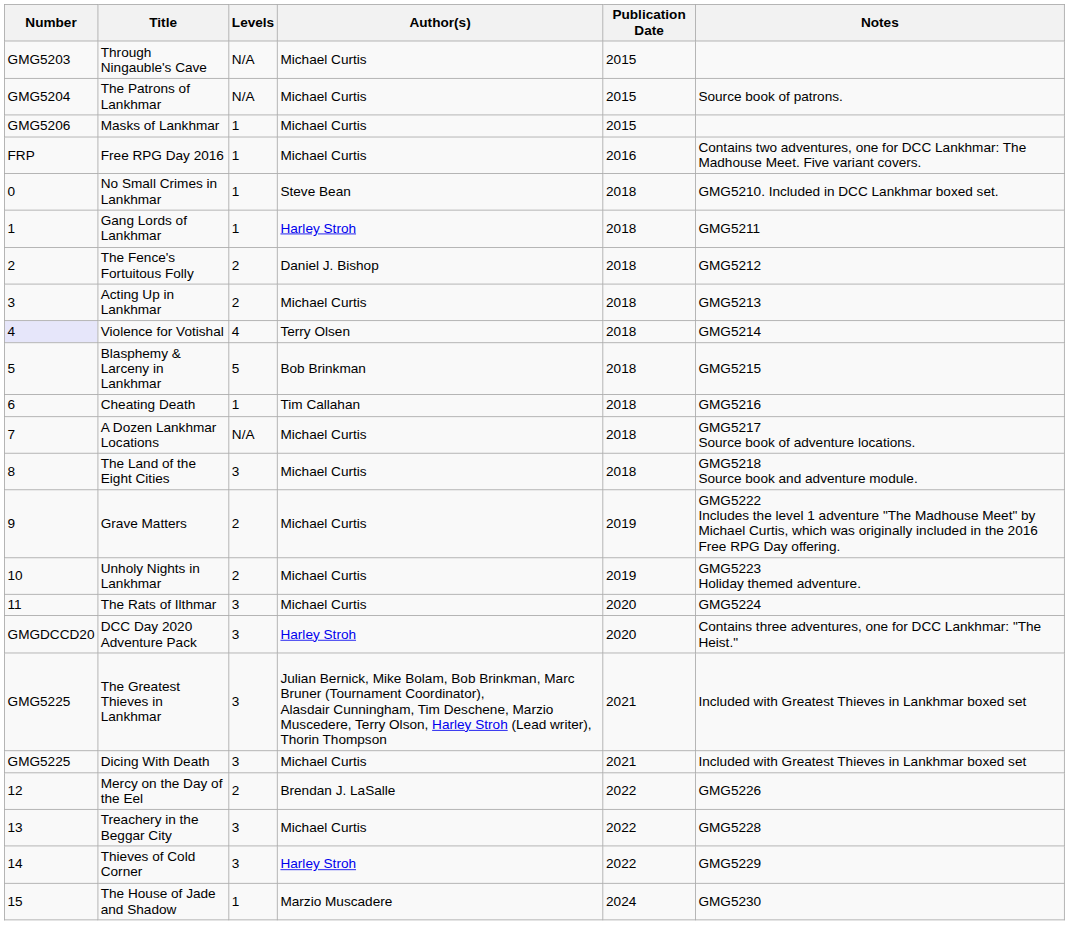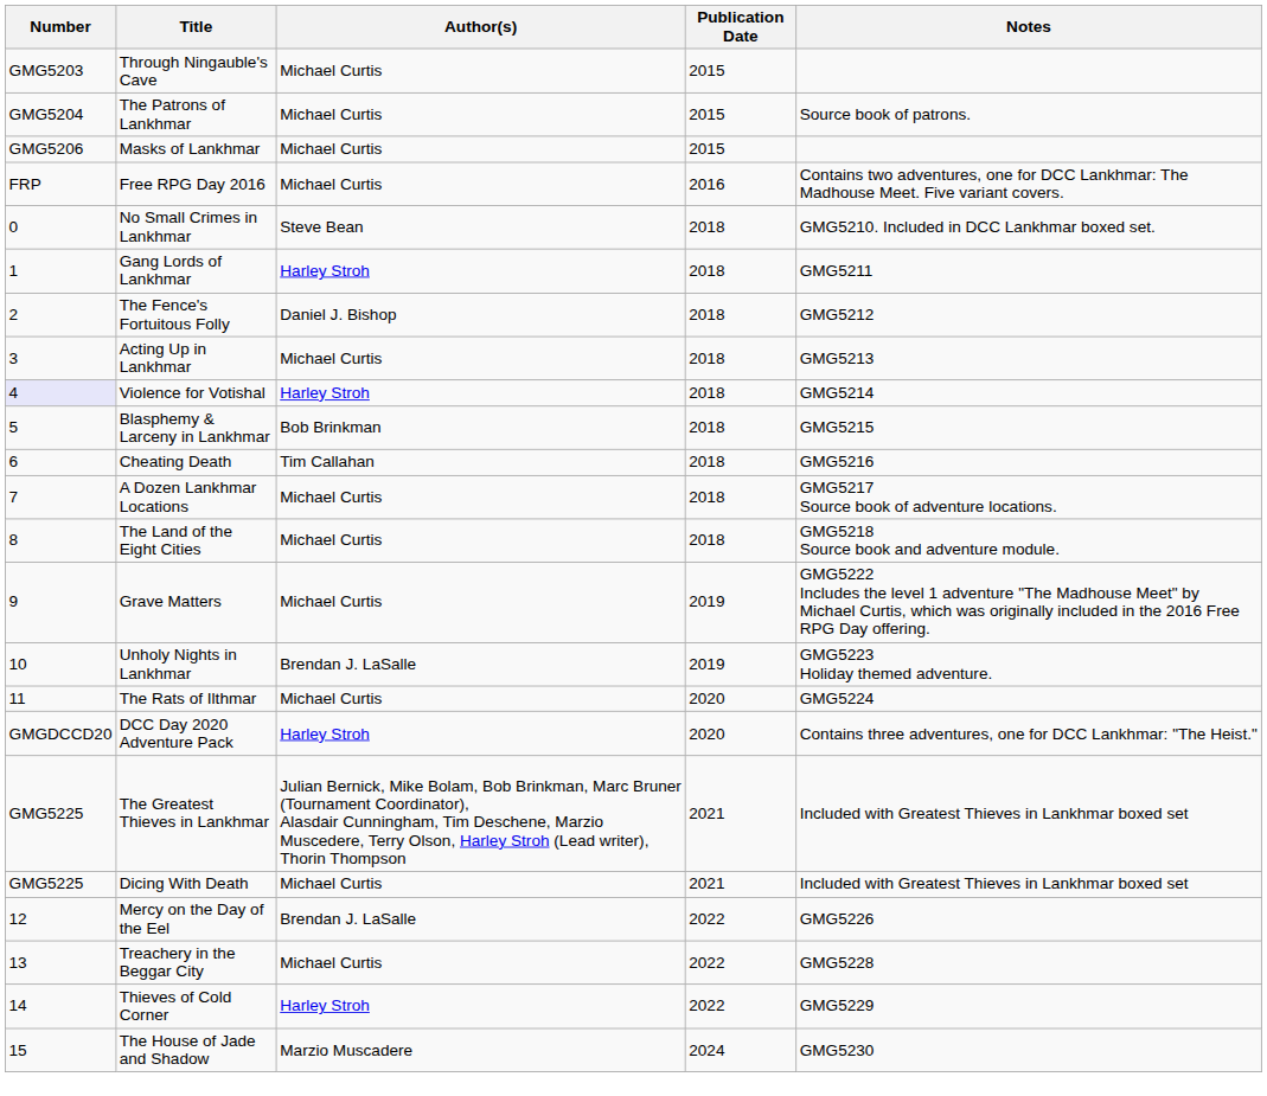 <table class="wikitable sortable">
 <tr>
 <th>Number</th>
 <th>Title</th>
-<th>Levels</th>
 <th>Author(s)</th>
 <th>Publication Date</th>
 <th>Notes</th>
 </tr>
 <tr>
 <td>GMG5203</td>
 <td>Through Ningauble's Cave</td>
-<td>N/A</td>
 <td>Michael Curtis</td>
 <td>2015</td>
 <td></td>
 </tr>
 <tr>
 <td>GMG5204</td>
 <td>The Patrons of Lankhmar</td>
-<td>N/A</td>
 <td>Michael Curtis</td>
 <td>2015</td>
 <td>Source book of patrons.</td>
 </tr>
 <tr>
 <td>GMG5206</td>
 <td>Masks of Lankhmar</td>
-<td>1</td>
 <td>Michael Curtis</td>
 <td>2015</td>
 <td></td>
 </tr>
 <tr>
 <td>FRP</td>
 <td>Free RPG Day 2016</td>
-<td>1</td>
 <td>Michael Curtis</td>
 <td>2016</td>
 <td>Contains two adventures, one for DCC Lankhmar: The Madhouse Meet. Five variant covers.</td>
 </tr>
 <tr>
 <td>0</td>
 <td>No Small Crimes in Lankhmar</td>
-<td>1</td>
 <td>Steve Bean</td>
 <td>2018</td>
 <td>GMG5210. Included in DCC Lankhmar boxed set.</td>
 </tr>
 <tr>
 <td>1</td>
 <td>Gang Lords of Lankhmar</td>
-<td>1</td>
 <td><a href='#'>Harley Stroh</a></td>
 <td>2018</td>
 <td>GMG5211</td>
 </tr>
 <tr>
 <td>2</td>
 <td>The Fence's Fortuitous Folly</td>
-<td>2</td>
 <td>Daniel J. Bishop</td>
 <td>2018</td>
 <td>GMG5212</td>
 </tr>
 <tr>
 <td>3</td>
 <td>Acting Up in Lankhmar</td>
-<td>2</td>
 <td>Michael Curtis</td>
 <td>2018</td>
 <td>GMG5213</td>
 </tr>
 <tr>
 <td style="background: lavender;">4</td>
 <td>Violence for Votishal</td>
-<td>4</td>
-<td>Terry Olsen</td>
+<td><a href='#'>Harley Stroh</a></td>
 <td>2018</td>
 <td>GMG5214</td>
 </tr>
 <tr>
 <td>5</td>
 <td>Blasphemy & Larceny in Lankhmar</td>
-<td>5</td>
 <td>Bob Brinkman</td>
 <td>2018</td>
 <td>GMG5215</td>
 </tr>
 <tr>
 <td>6</td>
 <td>Cheating Death</td>
-<td>1</td>
 <td>Tim Callahan</td>
 <td>2018</td>
 <td>GMG5216</td>
 </tr>
 <tr>
 <td>7</td>
 <td>A Dozen Lankhmar Locations</td>
-<td>N/A</td>
 <td>Michael Curtis</td>
 <td>2018</td>
 <td>GMG5217<br>Source book of adventure locations.</td>
 </tr>
 <tr>
 <td>8</td>
 <td>The Land of the Eight Cities</td>
-<td>3</td>
 <td>Michael Curtis</td>
 <td>2018</td>
 <td>GMG5218<br>Source book and adventure module.</td>
 </tr>
 <tr>
 <td>9</td>
 <td>Grave Matters</td>
-<td>2</td>
 <td>Michael Curtis</td>
 <td>2019</td>
 <td>GMG5222<br>Includes the level 1 adventure "The Madhouse Meet" by Michael Curtis, which was originally included in the 2016 Free RPG Day offering.</td>
 </tr>
 <tr>
 <td>10</td>
 <td>Unholy Nights in Lankhmar</td>
-<td>2</td>
-<td>Michael Curtis</td>
+<td>Brendan J. LaSalle</td>
 <td>2019</td>
 <td>GMG5223<br>Holiday themed adventure.</td>
 </tr>
 <tr>
 <td>11</td>
 <td>The Rats of Ilthmar</td>
-<td>3</td>
 <td>Michael Curtis</td>
 <td>2020</td>
 <td>GMG5224</td>
 </tr>
 <tr>
 <td>GMGDCCD20</td>
 <td>DCC Day 2020 Adventure Pack</td>
-<td>3</td>
 <td><a href='#'>Harley Stroh</a></td>
 <td>2020</td>
 <td>Contains three adventures, one for DCC Lankhmar: "The Heist."</td>
 </tr>
 <tr>
 <td>GMG5225</td>
 <td>The Greatest Thieves in Lankhmar</td>
-<td>3</td>
 <td><br>Julian Bernick, Mike Bolam, Bob Brinkman, Marc Bruner (Tournament Coordinator),<br>Alasdair Cunningham, Tim Deschene, Marzio Muscedere, Terry Olson, <a href='#'>Harley Stroh</a> (Lead writer), Thorin Thompson</td>
 <td>2021</td>
 <td>Included with Greatest Thieves in Lankhmar boxed set</td>
 </tr>
 <tr>
 <td>GMG5225</td>
 <td>Dicing With Death</td>
-<td>3</td>
 <td>Michael Curtis</td>
 <td>2021</td>
 <td>Included with Greatest Thieves in Lankhmar boxed set</td>
 </tr>
 <tr>
 <td>12</td>
 <td>Mercy on the Day of the Eel</td>
-<td>2</td>
 <td>Brendan J. LaSalle</td>
 <td>2022</td>
 <td>GMG5226</td>
 </tr>
 <tr>
 <td>13</td>
 <td>Treachery in the Beggar City</td>
-<td>3</td>
 <td>Michael Curtis</td>
 <td>2022</td>
 <td>GMG5228</td>
 </tr>
 <tr>
 <td>14</td>
 <td>Thieves of Cold Corner</td>
-<td>3</td>
 <td><a href='#'>Harley Stroh</a></td>
 <td>2022</td>
 <td>GMG5229</td>
 </tr>
 <tr>
 <td>15</td>
 <td>The House of Jade and Shadow</td>
-<td>1</td>
 <td>Marzio Muscadere</td>
 <td>2024</td>
 <td>GMG5230</td>
 </tr>
 </table>
